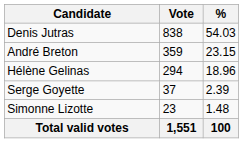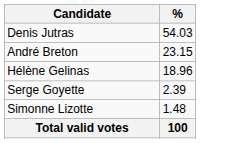 <table class="wikitable">
 <tr>
 <th bgcolor="#DDDDFF" width="200px">Candidate</th>
-<th bgcolor="#DDDDFF" width="50px">Vote</th>
 <th bgcolor="#DDDDFF" width="30px">%</th>
 </tr>
 <tr>
 <td>Denis Jutras</td>
-<td>838</td>
 <td>54.03</td>
 </tr>
 <tr>
 <td>André Breton</td>
-<td>359</td>
 <td>23.15</td>
 </tr>
 <tr>
 <td>Hélène Gelinas</td>
-<td>294</td>
 <td>18.96</td>
 </tr>
 <tr>
 <td>Serge Goyette</td>
-<td>37</td>
 <td>2.39</td>
 </tr>
 <tr>
 <td>Simonne Lizotte</td>
-<td>23</td>
 <td>1.48</td>
 </tr>
 <tr>
 <th>Total valid votes</th>
-<th>1,551</th>
 <th>100</th>
 </tr>
 </table>
